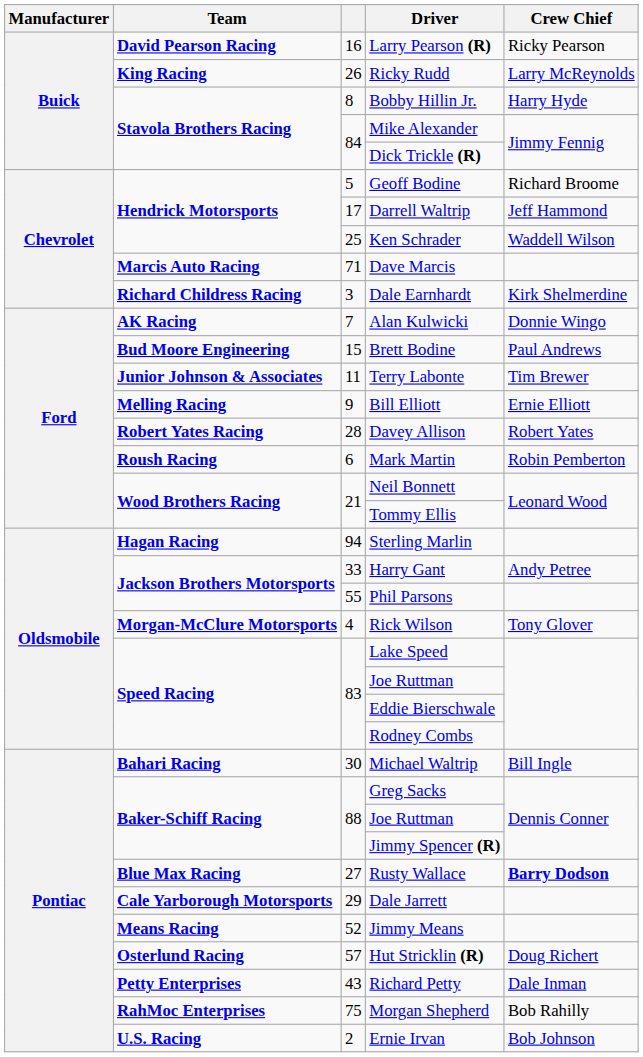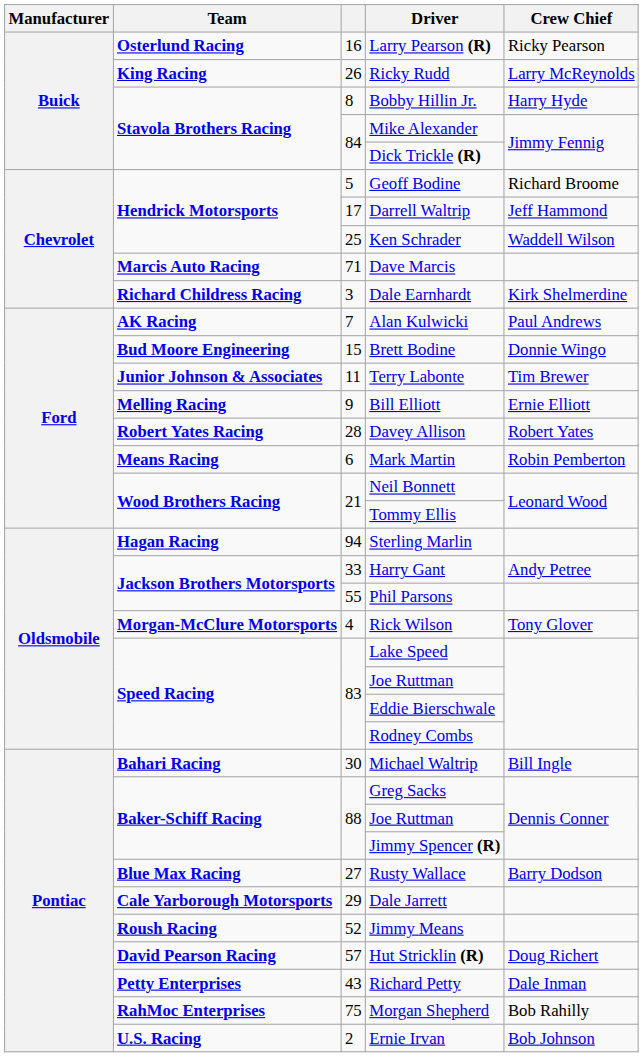 <table class="wikitable" style="font-size: 95%;">
 <tr>
 <th>Manufacturer</th>
 <th>Team</th>
 <th></th>
 <th>Driver</th>
 <th>Crew Chief</th>
 </tr>
 <tr>
 <th rowspan="5"><a href='#'>Buick</a></th>
-<td><strong><a href='#'>David Pearson Racing</a></strong></td>
+<td><strong><a href='#'>Osterlund Racing</a></strong></td>
 <td>16</td>
 <td><a href='#'>Larry Pearson</a> <strong>(R)</strong></td>
 <td>Ricky Pearson</td>
 </tr>
 <tr>
 <td><strong><a href='#'>King Racing</a></strong></td>
 <td>26</td>
 <td><a href='#'>Ricky Rudd</a></td>
 <td><a href='#'>Larry McReynolds</a></td>
 </tr>
 <tr>
 <td rowspan="3"><strong><a href='#'>Stavola Brothers Racing</a></strong></td>
 <td>8</td>
 <td><a href='#'>Bobby Hillin Jr.</a></td>
 <td><a href='#'>Harry Hyde</a></td>
 </tr>
 <tr>
 <td rowspan="2">84</td>
 <td><a href='#'>Mike Alexander</a> <small></small></td>
 <td rowspan="2"><a href='#'>Jimmy Fennig</a></td>
 </tr>
 <tr>
 <td><a href='#'>Dick Trickle</a> <strong>(R)</strong> <small></small></td>
 </tr>
 <tr>
 <th rowspan="5"><a href='#'>Chevrolet</a></th>
 <td rowspan="3"><strong><a href='#'>Hendrick Motorsports</a></strong></td>
 <td>5</td>
 <td><a href='#'>Geoff Bodine</a></td>
 <td>Richard Broome</td>
 </tr>
 <tr>
 <td>17</td>
 <td><a href='#'>Darrell Waltrip</a></td>
 <td><a href='#'>Jeff Hammond</a></td>
 </tr>
 <tr>
 <td>25</td>
 <td><a href='#'>Ken Schrader</a></td>
 <td><a href='#'>Waddell Wilson</a></td>
 </tr>
 <tr>
 <td><strong><a href='#'>Marcis Auto Racing</a></strong></td>
 <td>71</td>
 <td><a href='#'>Dave Marcis</a></td>
 <td></td>
 </tr>
 <tr>
 <td><strong><a href='#'>Richard Childress Racing</a></strong></td>
 <td>3</td>
 <td><a href='#'>Dale Earnhardt</a></td>
 <td><a href='#'>Kirk Shelmerdine</a></td>
 </tr>
 <tr>
 <th rowspan="8"><a href='#'>Ford</a></th>
 <td><strong><a href='#'>AK Racing</a></strong></td>
 <td>7</td>
 <td><a href='#'>Alan Kulwicki</a></td>
-<td><a href='#'>Donnie Wingo</a></td>
+<td><a href='#'>Paul Andrews</a></td>
 </tr>
 <tr>
 <td><strong><a href='#'>Bud Moore Engineering</a></strong></td>
 <td>15</td>
 <td><a href='#'>Brett Bodine</a></td>
-<td><a href='#'>Paul Andrews</a></td>
+<td><a href='#'>Donnie Wingo</a></td>
 </tr>
 <tr>
 <td><strong><a href='#'>Junior Johnson & Associates</a></strong></td>
 <td>11</td>
 <td><a href='#'>Terry Labonte</a></td>
 <td><a href='#'>Tim Brewer</a></td>
 </tr>
 <tr>
 <td><strong><a href='#'>Melling Racing</a></strong></td>
 <td>9</td>
 <td><a href='#'>Bill Elliott</a></td>
 <td><a href='#'>Ernie Elliott</a></td>
 </tr>
 <tr>
 <td><strong><a href='#'>Robert Yates Racing</a></strong></td>
 <td>28</td>
 <td><a href='#'>Davey Allison</a></td>
 <td><a href='#'>Robert Yates</a></td>
 </tr>
 <tr>
-<td><strong><a href='#'>Roush Racing</a></strong></td>
+<td><strong><a href='#'>Means Racing</a></strong></td>
 <td>6</td>
 <td><a href='#'>Mark Martin</a></td>
 <td><a href='#'>Robin Pemberton</a></td>
 </tr>
 <tr>
 <td rowspan="2"><strong><a href='#'>Wood Brothers Racing</a></strong></td>
 <td rowspan="2">21</td>
 <td><a href='#'>Neil Bonnett</a> <small></small></td>
 <td rowspan="2"><a href='#'>Leonard Wood</a></td>
 </tr>
 <tr>
 <td><a href='#'>Tommy Ellis</a> <small></small></td>
 </tr>
 <tr>
 <th rowspan="8"><a href='#'>Oldsmobile</a></th>
 <td><strong><a href='#'>Hagan Racing</a></strong></td>
 <td>94</td>
 <td><a href='#'>Sterling Marlin</a></td>
 <td></td>
 </tr>
 <tr>
 <td rowspan="2"><strong><a href='#'>Jackson Brothers Motorsports</a></strong></td>
 <td>33</td>
 <td><a href='#'>Harry Gant</a></td>
 <td><a href='#'>Andy Petree</a></td>
 </tr>
 <tr>
 <td>55</td>
 <td><a href='#'>Phil Parsons</a></td>
 <td></td>
 </tr>
 <tr>
 <td><strong><a href='#'>Morgan-McClure Motorsports</a></strong></td>
 <td>4</td>
 <td><a href='#'>Rick Wilson</a></td>
 <td><a href='#'>Tony Glover</a></td>
 </tr>
 <tr>
 <td rowspan="4"><strong><a href='#'>Speed Racing</a></strong></td>
 <td rowspan="4">83</td>
 <td><a href='#'>Lake Speed</a> <small></small></td>
 <td rowspan="4"></td>
 </tr>
 <tr>
 <td><a href='#'>Joe Ruttman</a> <small></small></td>
 </tr>
 <tr>
 <td><a href='#'>Eddie Bierschwale</a> <small></small></td>
 </tr>
 <tr>
 <td><a href='#'>Rodney Combs</a> <small></small></td>
 </tr>
 <tr>
 <th rowspan="11"><a href='#'>Pontiac</a></th>
 <td><strong><a href='#'>Bahari Racing</a></strong></td>
 <td>30</td>
 <td><a href='#'>Michael Waltrip</a></td>
 <td><a href='#'>Bill Ingle</a></td>
 </tr>
 <tr>
 <td rowspan="3"><strong><a href='#'>Baker-Schiff Racing</a></strong></td>
 <td rowspan="3">88</td>
 <td><a href='#'>Greg Sacks</a> <small></small></td>
 <td rowspan="3"><a href='#'>Dennis Conner</a></td>
 </tr>
 <tr>
 <td><a href='#'>Joe Ruttman</a> <small></small></td>
 </tr>
 <tr>
 <td><a href='#'>Jimmy Spencer</a> <strong>(R)</strong> <small></small></td>
 </tr>
 <tr>
 <td><strong><a href='#'>Blue Max Racing</a></strong></td>
 <td>27</td>
 <td><a href='#'>Rusty Wallace</a></td>
-<td><strong><a href='#'>Barry Dodson</a></strong></td>
+<td><a href='#'>Barry Dodson</a></td>
 </tr>
 <tr>
 <td><strong><a href='#'>Cale Yarborough Motorsports</a></strong></td>
 <td>29</td>
 <td><a href='#'>Dale Jarrett</a></td>
 <td></td>
 </tr>
 <tr>
-<td><strong><a href='#'>Means Racing</a></strong></td>
+<td><strong><a href='#'>Roush Racing</a></strong></td>
 <td>52</td>
 <td><a href='#'>Jimmy Means</a></td>
 <td></td>
 </tr>
 <tr>
-<td><strong><a href='#'>Osterlund Racing</a></strong></td>
+<td><strong><a href='#'>David Pearson Racing</a></strong></td>
 <td>57</td>
 <td><a href='#'>Hut Stricklin</a> <strong>(R)</strong></td>
 <td><a href='#'>Doug Richert</a></td>
 </tr>
 <tr>
 <td><strong><a href='#'>Petty Enterprises</a></strong></td>
 <td>43</td>
 <td><a href='#'>Richard Petty</a></td>
 <td><a href='#'>Dale Inman</a></td>
 </tr>
 <tr>
 <td><strong><a href='#'>RahMoc Enterprises</a></strong></td>
 <td>75</td>
 <td><a href='#'>Morgan Shepherd</a></td>
 <td>Bob Rahilly</td>
 </tr>
 <tr>
 <td><strong><a href='#'>U.S. Racing</a></strong></td>
 <td>2</td>
 <td><a href='#'>Ernie Irvan</a></td>
 <td><a href='#'>Bob Johnson</a></td>
 </tr>
 </table>
